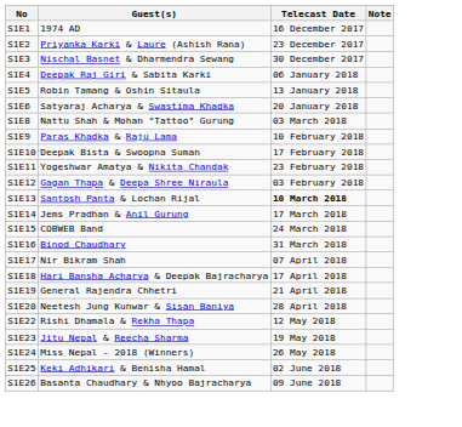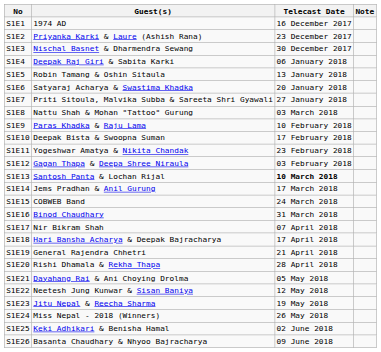 <table class="wikitable">
 <tr>
 <th>No</th>
 <th>Guest(s)</th>
 <th>Telecast  Date</th>
 <th>Note</th>
 </tr>
 <tr>
 <td>S1E1</td>
 <td>1974 AD</td>
 <td>16 December 2017</td>
 <td></td>
 </tr>
 <tr>
 <td>S1E2</td>
 <td><a href='#'>Priyanka Karki</a> & <a href='#'>Laure</a> (Ashish Rana)</td>
 <td>23 December 2017</td>
 <td></td>
 </tr>
 <tr>
 <td>S1E3</td>
 <td><a href='#'>Nischal Basnet</a> & Dharmendra  Sewang</td>
 <td>30 December 2017</td>
 <td></td>
 </tr>
 <tr>
 <td>S1E4</td>
 <td><a href='#'>Deepak Raj Giri</a> & Sabita Karki</td>
 <td>06 January 2018</td>
 <td></td>
 </tr>
 <tr>
 <td>S1E5</td>
 <td>Robin Tamang & Oshin Sitaula</td>
 <td>13 January 2018</td>
 <td></td>
 </tr>
 <tr>
 <td>S1E6</td>
 <td>Satyaraj Acharya & <a href='#'>Swastima Khadka</a></td>
 <td>20 January 2018</td>
+<td></td>
+</tr>
+<tr>
+<td>S1E7</td>
+<td>Priti Sitoula, Malvika Subba &  Sareeta Shri Gyawali</td>
+<td>27 January 2018</td>
 <td></td>
 </tr>
 <tr>
 <td>S1E8</td>
 <td>Nattu Shah & Mohan  "Tattoo" Gurung</td>
 <td>03 March 2018</td>
 <td></td>
 </tr>
 <tr>
 <td>S1E9</td>
 <td><a href='#'>Paras Khadka</a> & <a href='#'>Raju Lama</a></td>
 <td>10 February 2018</td>
 <td></td>
 </tr>
 <tr>
 <td>S1E10</td>
 <td>Deepak Bista & Swoopna Suman</td>
 <td>17 February 2018</td>
 <td></td>
 </tr>
 <tr>
 <td>S1E11</td>
 <td>Yogeshwar Amatya & <a href='#'>Nikita Chandak</a></td>
 <td>23 February 2018</td>
 <td></td>
 </tr>
 <tr>
 <td>S1E12</td>
 <td><a href='#'>Gagan Thapa</a> & <a href='#'>Deepa Shree  Niraula</a></td>
 <td>03 February 2018</td>
 <td></td>
 </tr>
 <tr>
 <td>S1E13</td>
 <td><a href='#'>Santosh Panta</a> & Lochan Rijal</td>
 <td><strong>10 March 2018</strong></td>
 <td></td>
 </tr>
 <tr>
 <td>S1E14</td>
 <td>Jems Pradhan & <a href='#'>Anil Gurung</a></td>
 <td>17 March 2018</td>
 <td></td>
 </tr>
 <tr>
 <td>S1E15</td>
 <td>COBWEB Band</td>
 <td>24 March 2018</td>
 <td></td>
 </tr>
 <tr>
 <td>S1E16</td>
 <td><a href='#'>Binod Chaudhary</a></td>
 <td>31 March 2018</td>
 <td></td>
 </tr>
 <tr>
 <td>S1E17</td>
 <td>Nir Bikram Shah</td>
 <td>07 April 2018</td>
 <td></td>
 </tr>
 <tr>
 <td>S1E18</td>
 <td><a href='#'>Hari Bansha Acharya</a> & Deepak  Bajracharya</td>
 <td>17 April 2018</td>
 <td></td>
 </tr>
 <tr>
 <td>S1E19</td>
 <td>General Rajendra Chhetri</td>
 <td>21 April 2018</td>
 <td></td>
 </tr>
 <tr>
 <td>S1E20</td>
-<td>Neetesh Jung Kunwar & <a href='#'>Sisan  Baniya</a></td>
+<td>Rishi Dhamala & <a href='#'>Rekha Thapa</a></td>
 <td>28 April 2018</td>
 <td></td>
 </tr>
 <tr>
+<td>S1E21</td>
+<td><a href='#'>Dayahang Rai</a> & Ani Choying  Drolma</td>
+<td>05 May 2018</td>
+<td></td>
+</tr>
+<tr>
 <td>S1E22</td>
-<td>Rishi Dhamala & <a href='#'>Rekha Thapa</a></td>
+<td>Neetesh Jung Kunwar & <a href='#'>Sisan  Baniya</a></td>
 <td>12 May 2018</td>
 <td></td>
 </tr>
 <tr>
 <td>S1E23</td>
 <td><a href='#'>Jitu Nepal</a> & <a href='#'>Reecha Sharma</a></td>
 <td>19 May 2018</td>
 <td></td>
 </tr>
 <tr>
 <td>S1E24</td>
 <td>Miss Nepal - 2018 (Winners)</td>
 <td>26 May 2018</td>
 <td></td>
 </tr>
 <tr>
 <td>S1E25</td>
 <td><a href='#'>Keki Adhikari</a> & Benisha Hamal</td>
 <td>02 June 2018</td>
 <td></td>
 </tr>
 <tr>
 <td>S1E26</td>
 <td>Basanta Chaudhary & Nhyoo  Bajracharya</td>
 <td>09 June 2018</td>
 <td></td>
 </tr>
 </table>
